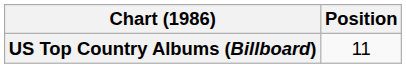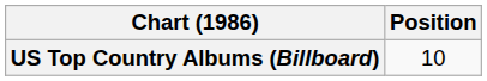 <table class="wikitable plainrowheaders" style="text-align:center">
 <tr>
 <th scope="col">Chart (1986)</th>
 <th scope="col">Position</th>
 </tr>
 <tr>
 <th scope="row">US Top Country Albums (<em>Billboard</em>)</th>
-<td>11</td>
+<td>10</td>
 </tr>
 </table>
